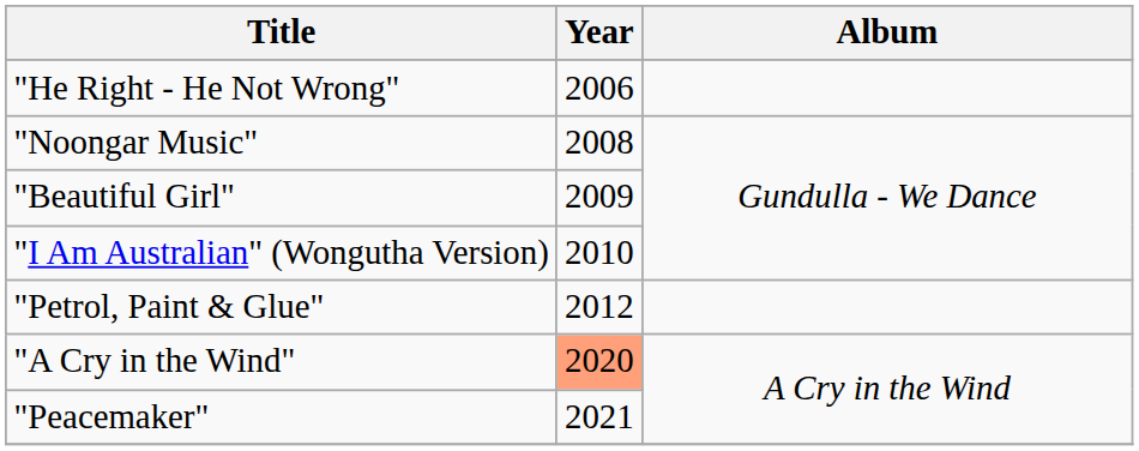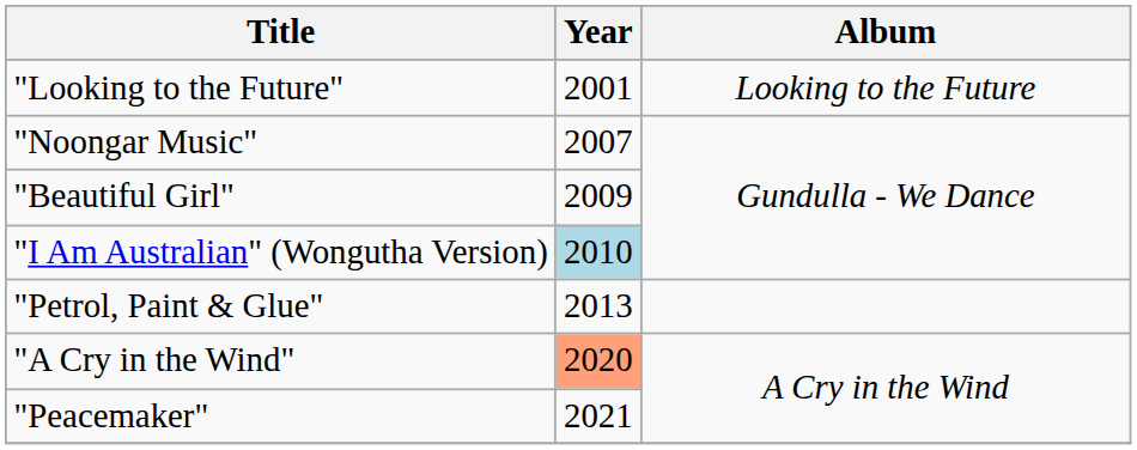 <table class="wikitable" style="text-align:center;">
 <tr>
 <th scope="col">Title</th>
 <th scope="col">Year</th>
 <th scope="col" width="220">Album</th>
 </tr>
 <tr>
-<td align="left">"He Right - He Not Wrong"</td>
-<td>2006</td>
-<td></td>
+<td align="left">"Looking to the Future"</td>
+<td>2001</td>
+<td><em>Looking to the Future</em></td>
 </tr>
 <tr>
 <td align="left">"Noongar Music"</td>
-<td>2008</td>
+<td>2007</td>
 <td rowspan="3"><em>Gundulla - We Dance</em></td>
 </tr>
 <tr>
 <td align="left">"Beautiful Girl"</td>
 <td>2009</td>
 </tr>
 <tr>
 <td align="left">"<a href='#'>I Am Australian</a>" (Wongutha Version)</td>
-<td>2010</td>
+<td style="background: lightblue;">2010</td>
 </tr>
 <tr>
 <td align="left">"Petrol, Paint & Glue"</td>
-<td>2012</td>
+<td>2013</td>
 <td></td>
 </tr>
 <tr>
 <td align="left">"A Cry in the Wind"</td>
 <td style="background: lightsalmon;">2020</td>
 <td rowspan="2"><em>A Cry in the Wind</em></td>
 </tr>
 <tr>
 <td align="left">"Peacemaker"</td>
 <td>2021</td>
 </tr>
 <tr>
 </tr>
 </table>
